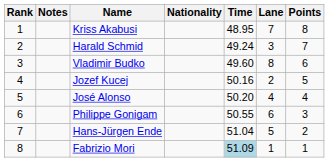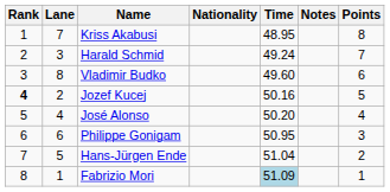 <table class="wikitable sortable" style="text-align:center">
 <tr>
 <th>Rank</th>
-<th>Notes</th>
+<th>Lane</th>
 <th>Name</th>
 <th>Nationality</th>
 <th>Time</th>
-<th>Lane</th>
+<th>Notes</th>
 <th>Points</th>
 </tr>
 <tr>
 <td>1</td>
-<td></td>
+<td>7</td>
 <td align=left><a href='#'>Kriss Akabusi</a></td>
 <td align=left></td>
 <td>48.95</td>
-<td>7</td>
+<td></td>
 <td>8</td>
 </tr>
 <tr>
 <td>2</td>
-<td></td>
+<td>3</td>
 <td align=left><a href='#'>Harald Schmid</a></td>
 <td align=left></td>
 <td>49.24</td>
-<td>3</td>
+<td></td>
 <td>7</td>
 </tr>
 <tr>
 <td>3</td>
-<td></td>
+<td>8</td>
 <td align=left><a href='#'>Vladimir Budko</a></td>
 <td align=left></td>
 <td>49.60</td>
-<td>8</td>
+<td></td>
 <td>6</td>
 </tr>
 <tr>
-<td>4</td>
-<td></td>
+<td><strong>4</strong></td>
+<td>2</td>
 <td align=left><a href='#'>Jozef Kucej</a></td>
 <td align=left></td>
 <td>50.16</td>
-<td>2</td>
+<td></td>
 <td>5</td>
 </tr>
 <tr>
 <td>5</td>
-<td></td>
+<td>4</td>
 <td align=left><a href='#'>José Alonso</a></td>
 <td align=left></td>
 <td>50.20</td>
-<td>4</td>
+<td></td>
 <td>4</td>
 </tr>
 <tr>
 <td>6</td>
-<td></td>
+<td>6</td>
 <td align=left><a href='#'>Philippe Gonigam</a></td>
 <td align=left></td>
-<td>50.55</td>
-<td>6</td>
+<td>50.95</td>
+<td></td>
 <td>3</td>
 </tr>
 <tr>
 <td>7</td>
-<td></td>
+<td>5</td>
 <td align=left><a href='#'>Hans-Jürgen Ende</a></td>
 <td align=left></td>
 <td>51.04</td>
-<td>5</td>
+<td></td>
 <td>2</td>
 </tr>
 <tr>
 <td>8</td>
-<td></td>
+<td>1</td>
 <td align=left><a href='#'>Fabrizio Mori</a></td>
 <td align=left></td>
 <td style="background: lightblue;">51.09</td>
-<td>1</td>
+<td></td>
 <td>1</td>
 </tr>
 </table>
